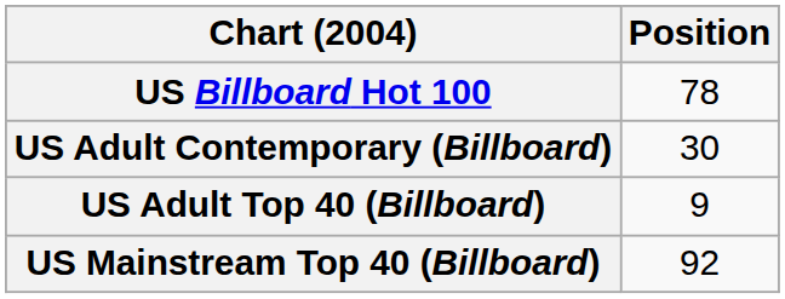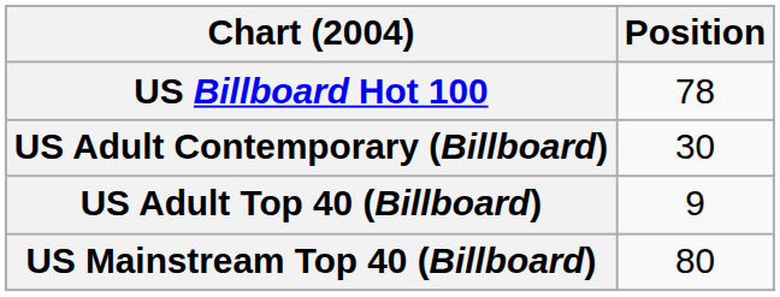 <table class="wikitable sortable plainrowheaders" style="text-align:center">
 <tr>
 <th>Chart (2004)</th>
 <th>Position</th>
 </tr>
 <tr>
 <th scope="row">US <a href='#'><em>Billboard</em> Hot 100</a></th>
 <td>78</td>
 </tr>
 <tr>
 <th scope="row">US Adult Contemporary (<em>Billboard</em>)</th>
 <td>30</td>
 </tr>
 <tr>
 <th scope="row">US Adult Top 40 (<em>Billboard</em>)</th>
 <td>9</td>
 </tr>
 <tr>
 <th scope="row">US Mainstream Top 40 (<em>Billboard</em>)</th>
-<td>92</td>
+<td>80</td>
 </tr>
 </table>
